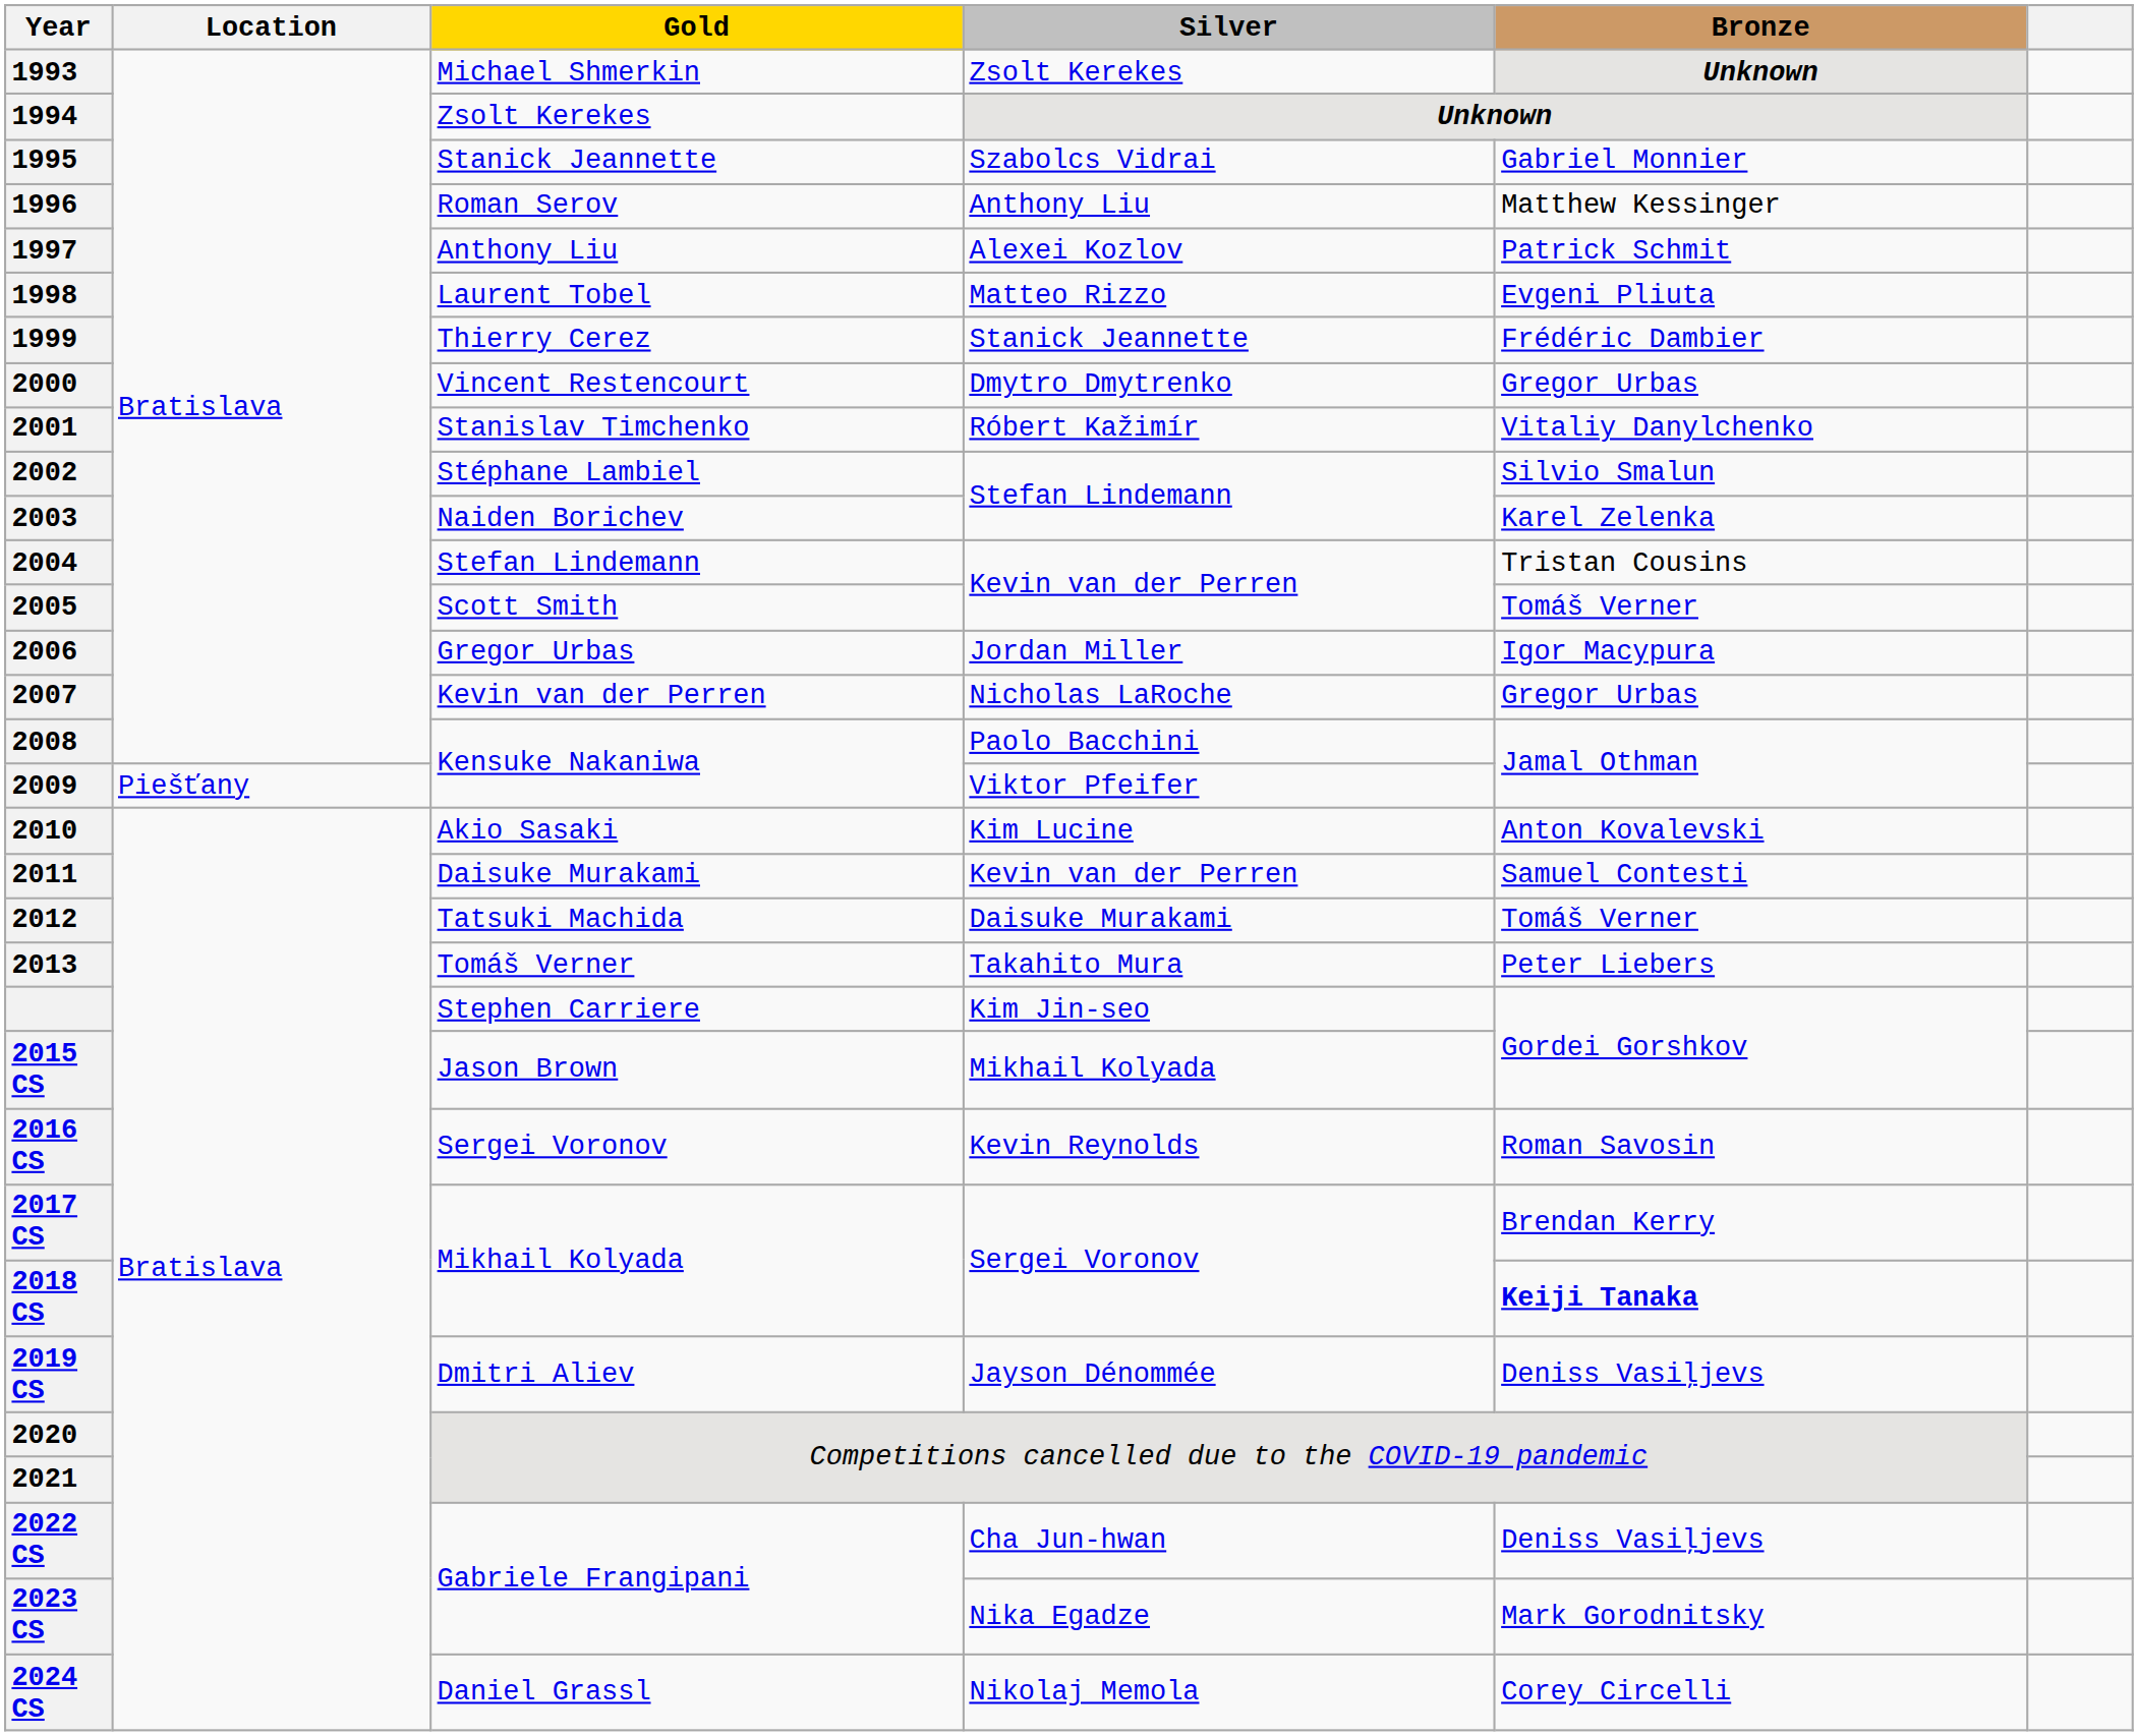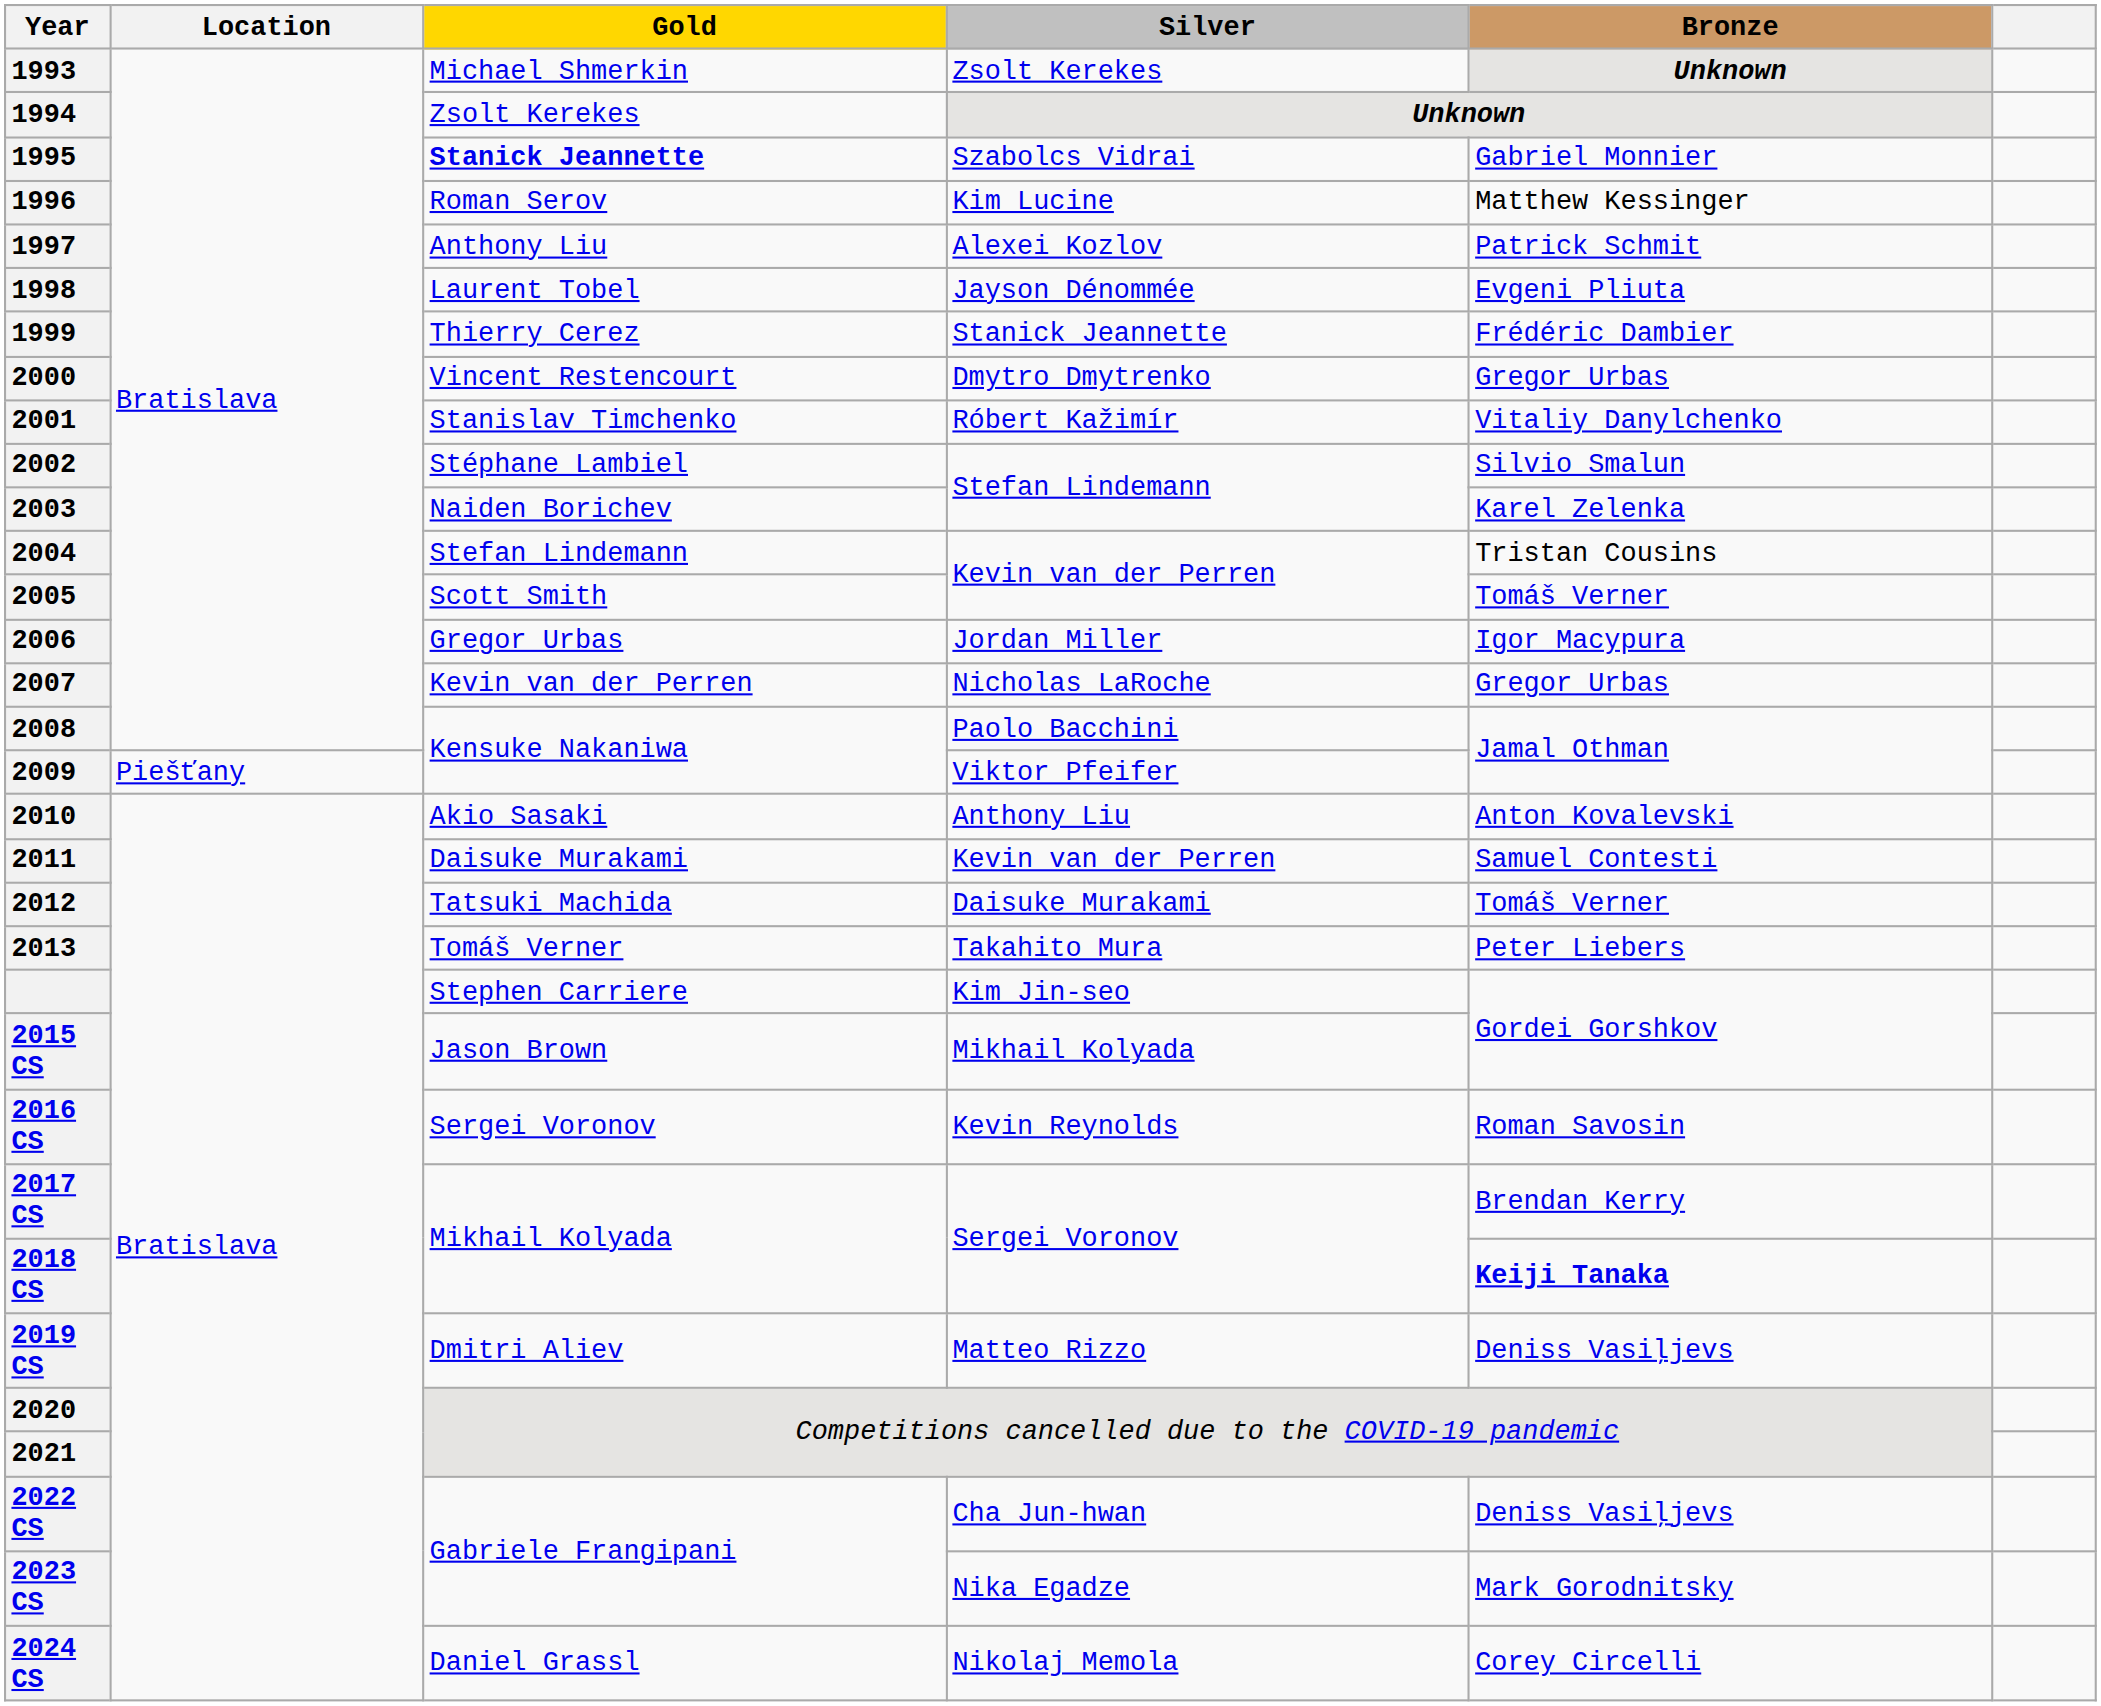 <table class="wikitable unsortable" style="text-align:left; width:80%">
 <tr>
 <th scope="col" style="text-align:center; width:5%">Year</th>
 <th scope="col" style="text-align:center; width:15%">Location</th>
 <th scope="col" style="text-align:center; width:25%; background:gold">Gold</th>
 <th scope="col" style="text-align:center; width:25%; background:silver">Silver</th>
 <th scope="col" style="text-align:center; width:25%; background:#c96">Bronze</th>
 <th scope="col" style="text-align:center; width:5%"></th>
 </tr>
 <tr>
 <th scope="row" style="text-align:left">1993</th>
 <td rowspan="16"><a href='#'>Bratislava</a></td>
 <td> <a href='#'>Michael Shmerkin</a></td>
 <td> <a href='#'>Zsolt Kerekes</a></td>
 <td align="center" bgcolor="e5e4e2"><strong><em>Unknown</em></strong></td>
 <td></td>
 </tr>
 <tr>
 <th scope="row" style="text-align:left">1994</th>
 <td> <a href='#'>Zsolt Kerekes</a></td>
 <td colspan="2" align="center" bgcolor="e5e4e2"><strong><em>Unknown</em></strong></td>
 <td></td>
 </tr>
 <tr>
 <th scope="row" style="text-align:left">1995</th>
-<td> <a href='#'>Stanick Jeannette</a></td>
+<td><strong> <a href='#'>Stanick Jeannette</a></strong></td>
 <td> <a href='#'>Szabolcs Vidrai</a></td>
 <td> <a href='#'>Gabriel Monnier</a></td>
 <td></td>
 </tr>
 <tr>
 <th scope="row" style="text-align:left">1996</th>
 <td> <a href='#'>Roman Serov</a></td>
-<td> <a href='#'>Anthony Liu</a></td>
+<td> <a href='#'>Kim Lucine</a></td>
 <td> Matthew Kessinger</td>
 <td></td>
 </tr>
 <tr>
 <th scope="row" style="text-align:left">1997</th>
 <td> <a href='#'>Anthony Liu</a></td>
 <td> <a href='#'>Alexei Kozlov</a></td>
 <td> <a href='#'>Patrick Schmit</a></td>
 <td></td>
 </tr>
 <tr>
 <th scope="row" style="text-align:left">1998</th>
 <td> <a href='#'>Laurent Tobel</a></td>
-<td> <a href='#'>Matteo Rizzo</a></td>
+<td> <a href='#'>Jayson Dénommée</a></td>
 <td> <a href='#'>Evgeni Pliuta</a></td>
 <td></td>
 </tr>
 <tr>
 <th scope="row" style="text-align:left">1999</th>
 <td> <a href='#'>Thierry Cerez</a></td>
 <td> <a href='#'>Stanick Jeannette</a></td>
 <td> <a href='#'>Frédéric Dambier</a></td>
 <td></td>
 </tr>
 <tr>
 <th scope="row" style="text-align:left">2000</th>
 <td> <a href='#'>Vincent Restencourt</a></td>
 <td> <a href='#'>Dmytro Dmytrenko</a></td>
 <td> <a href='#'>Gregor Urbas</a></td>
 <td></td>
 </tr>
 <tr>
 <th scope="row" style="text-align:left">2001</th>
 <td> <a href='#'>Stanislav Timchenko</a></td>
 <td> <a href='#'>Róbert Kažimír</a></td>
 <td> <a href='#'>Vitaliy Danylchenko</a></td>
 <td></td>
 </tr>
 <tr>
 <th scope="row" style="text-align:left">2002</th>
 <td> <a href='#'>Stéphane Lambiel</a></td>
 <td rowspan="2"> <a href='#'>Stefan Lindemann</a></td>
 <td> <a href='#'>Silvio Smalun</a></td>
 <td></td>
 </tr>
 <tr>
 <th scope="row" style="text-align:left">2003</th>
 <td> <a href='#'>Naiden Borichev</a></td>
 <td> <a href='#'>Karel Zelenka</a></td>
 <td></td>
 </tr>
 <tr>
 <th scope="row" style="text-align:left">2004</th>
 <td> <a href='#'>Stefan Lindemann</a></td>
 <td rowspan="2"> <a href='#'>Kevin van der Perren</a></td>
 <td> Tristan Cousins</td>
 <td></td>
 </tr>
 <tr>
 <th scope="row" style="text-align:left">2005</th>
 <td> <a href='#'>Scott Smith</a></td>
 <td> <a href='#'>Tomáš Verner</a></td>
 <td></td>
 </tr>
 <tr>
 <th scope="row" style="text-align:left">2006</th>
 <td> <a href='#'>Gregor Urbas</a></td>
 <td> <a href='#'>Jordan Miller</a></td>
 <td> <a href='#'>Igor Macypura</a></td>
 <td></td>
 </tr>
 <tr>
 <th scope="row" style="text-align:left">2007</th>
 <td> <a href='#'>Kevin van der Perren</a></td>
 <td> <a href='#'>Nicholas LaRoche</a></td>
 <td> <a href='#'>Gregor Urbas</a></td>
 <td></td>
 </tr>
 <tr>
 <th scope="row" style="text-align:left">2008</th>
 <td rowspan="2"> <a href='#'>Kensuke Nakaniwa</a></td>
 <td> <a href='#'>Paolo Bacchini</a></td>
 <td rowspan="2"> <a href='#'>Jamal Othman</a></td>
 <td></td>
 </tr>
 <tr>
 <th scope="row" style="text-align:left">2009</th>
 <td><a href='#'>Piešťany</a></td>
 <td> <a href='#'>Viktor Pfeifer</a></td>
 <td></td>
 </tr>
 <tr>
 <th scope="row" style="text-align:left">2010</th>
 <td rowspan="15"><a href='#'>Bratislava</a></td>
 <td> <a href='#'>Akio Sasaki</a></td>
-<td> <a href='#'>Kim Lucine</a></td>
+<td> <a href='#'>Anthony Liu</a></td>
 <td> <a href='#'>Anton Kovalevski</a></td>
 <td></td>
 </tr>
 <tr>
 <th scope="row" style="text-align:left">2011</th>
 <td> <a href='#'>Daisuke Murakami</a></td>
 <td> <a href='#'>Kevin van der Perren</a></td>
 <td> <a href='#'>Samuel Contesti</a></td>
 <td></td>
 </tr>
 <tr>
 <th scope="row" style="text-align:left">2012</th>
 <td> <a href='#'>Tatsuki Machida</a></td>
 <td> <a href='#'>Daisuke Murakami</a></td>
 <td> <a href='#'>Tomáš Verner</a></td>
 <td></td>
 </tr>
 <tr>
 <th scope="row" style="text-align:left">2013</th>
 <td> <a href='#'>Tomáš Verner</a></td>
 <td> <a href='#'>Takahito Mura</a></td>
 <td> <a href='#'>Peter Liebers</a></td>
 <td></td>
 </tr>
 <tr>
 <th scope="row" style="text-align:left"></th>
 <td> <a href='#'>Stephen Carriere</a></td>
 <td> <a href='#'>Kim Jin-seo</a></td>
 <td rowspan="2"> <a href='#'>Gordei Gorshkov</a></td>
 <td></td>
 </tr>
 <tr>
 <th scope="row" style="text-align:left"><a href='#'>2015 CS</a></th>
 <td> <a href='#'>Jason Brown</a></td>
 <td> <a href='#'>Mikhail Kolyada</a></td>
 <td></td>
 </tr>
 <tr>
 <th scope="row" style="text-align:left"><a href='#'>2016 CS</a></th>
 <td> <a href='#'>Sergei Voronov</a></td>
 <td> <a href='#'>Kevin Reynolds</a></td>
 <td> <a href='#'>Roman Savosin</a></td>
 <td></td>
 </tr>
 <tr>
 <th scope="row" style="text-align:left"><a href='#'>2017 CS</a></th>
 <td rowspan="2"> <a href='#'>Mikhail Kolyada</a></td>
 <td rowspan="2"> <a href='#'>Sergei Voronov</a></td>
 <td> <a href='#'>Brendan Kerry</a></td>
 <td></td>
 </tr>
 <tr>
 <th scope="row" style="text-align:left"><a href='#'>2018 CS</a></th>
 <td><strong> <a href='#'>Keiji Tanaka</a></strong></td>
 <td></td>
 </tr>
 <tr>
 <th scope="row" style="text-align:left"><a href='#'>2019 CS</a></th>
 <td> <a href='#'>Dmitri Aliev</a></td>
-<td> <a href='#'>Jayson Dénommée</a></td>
+<td> <a href='#'>Matteo Rizzo</a></td>
 <td> <a href='#'>Deniss Vasiļjevs</a></td>
 <td></td>
 </tr>
 <tr>
 <th scope="row" style="text-align:left">2020</th>
 <td colspan="3" rowspan="2" align="center" bgcolor="e5e4e2"><em>Competitions cancelled due to the <a href='#'>COVID-19 pandemic</a></em></td>
 <td></td>
 </tr>
 <tr>
 <th scope="row" style="text-align:left">2021</th>
 <td></td>
 </tr>
 <tr>
 <th scope="row" style="text-align:left"><a href='#'>2022 CS</a></th>
 <td rowspan="2"> <a href='#'>Gabriele Frangipani</a></td>
 <td> <a href='#'>Cha Jun-hwan</a></td>
 <td> <a href='#'>Deniss Vasiļjevs</a></td>
 <td></td>
 </tr>
 <tr>
 <th scope="row" style="text-align:left"><a href='#'>2023 CS</a></th>
 <td> <a href='#'>Nika Egadze</a></td>
 <td> <a href='#'>Mark Gorodnitsky</a></td>
 <td></td>
 </tr>
 <tr>
 <th scope="row" style="text-align:left"><a href='#'>2024 CS</a></th>
 <td> <a href='#'>Daniel Grassl</a></td>
 <td> <a href='#'>Nikolaj Memola</a></td>
 <td> <a href='#'>Corey Circelli</a></td>
 <td></td>
 </tr>
 </table>
